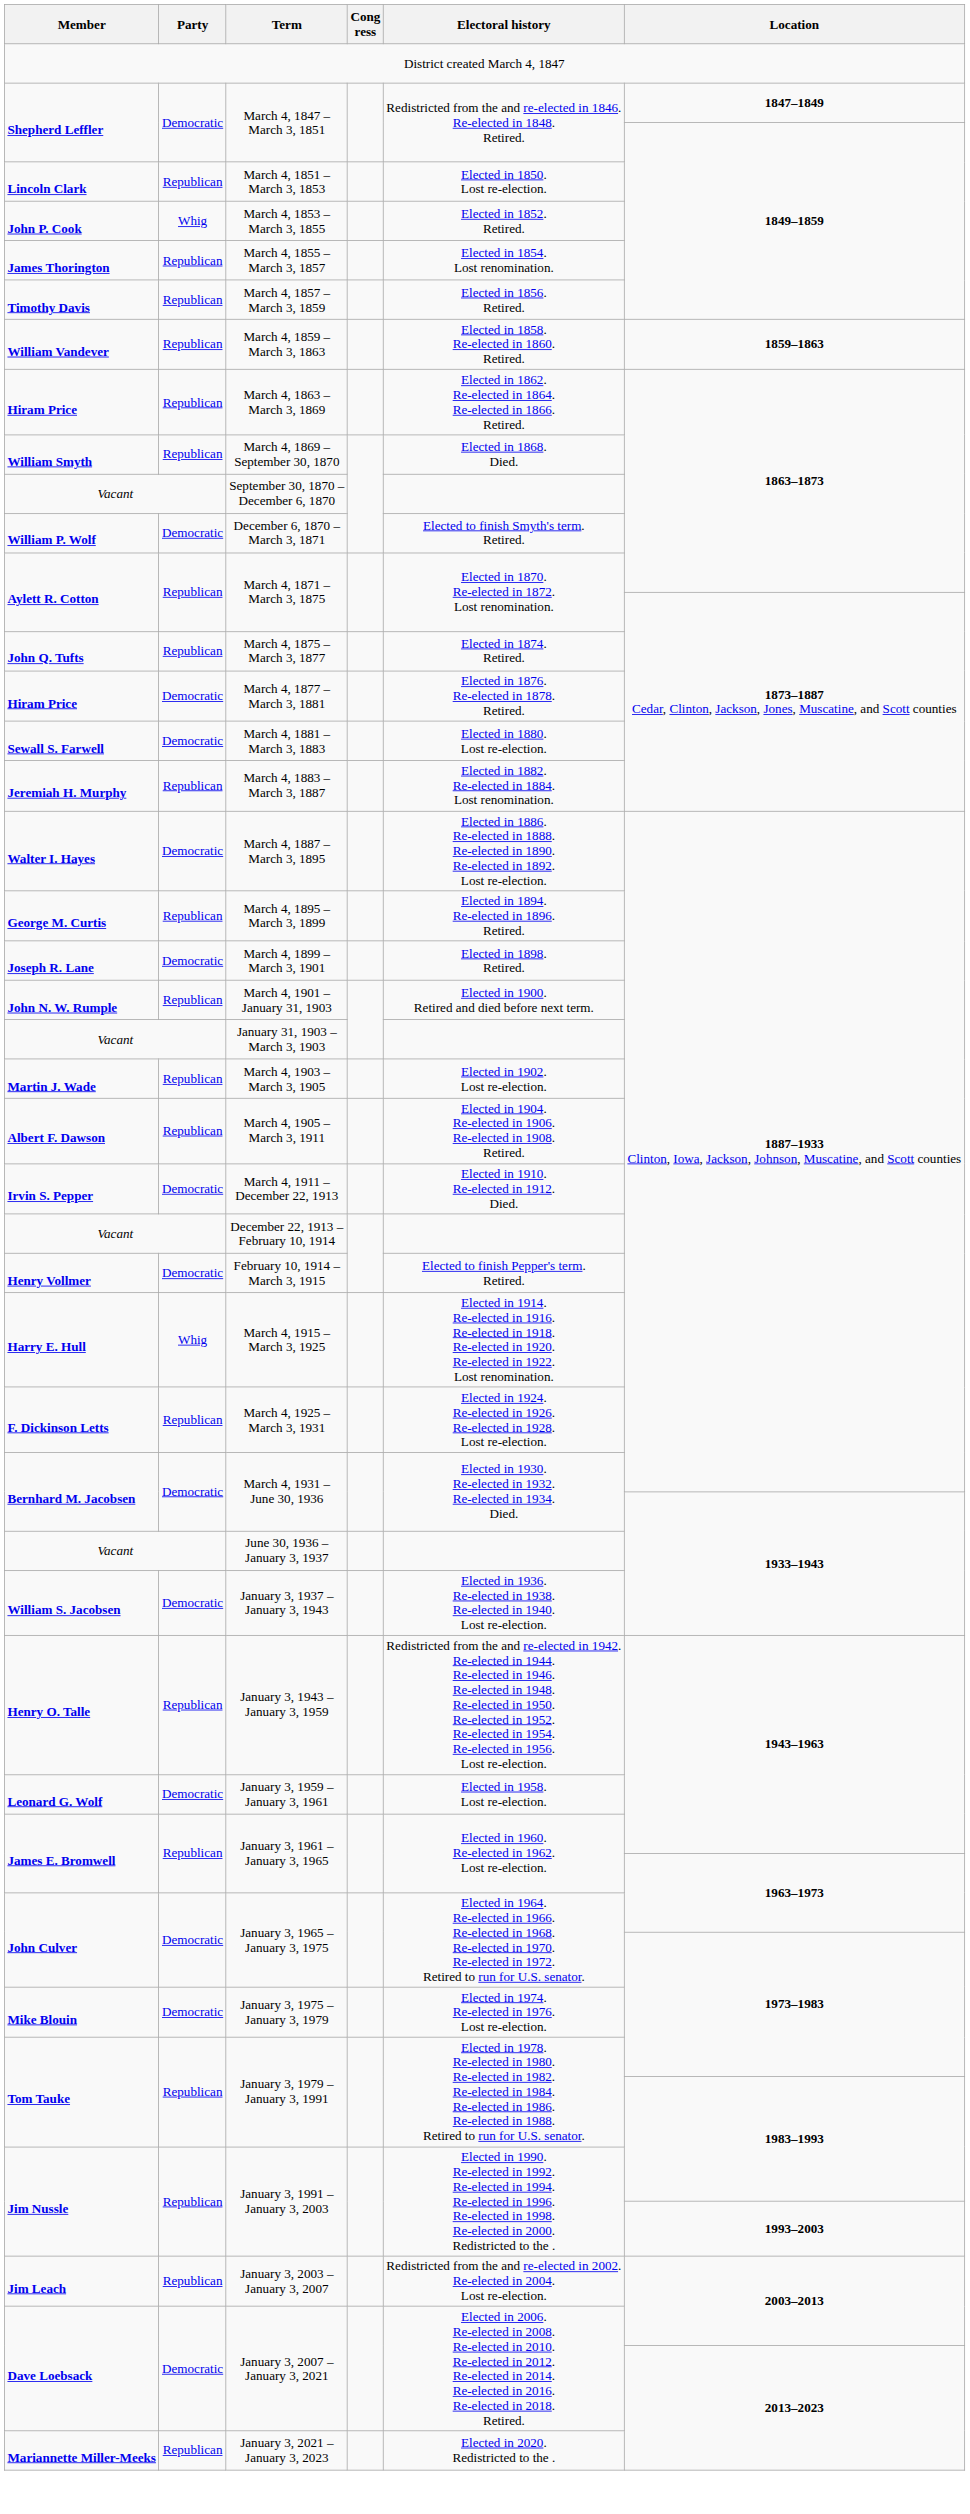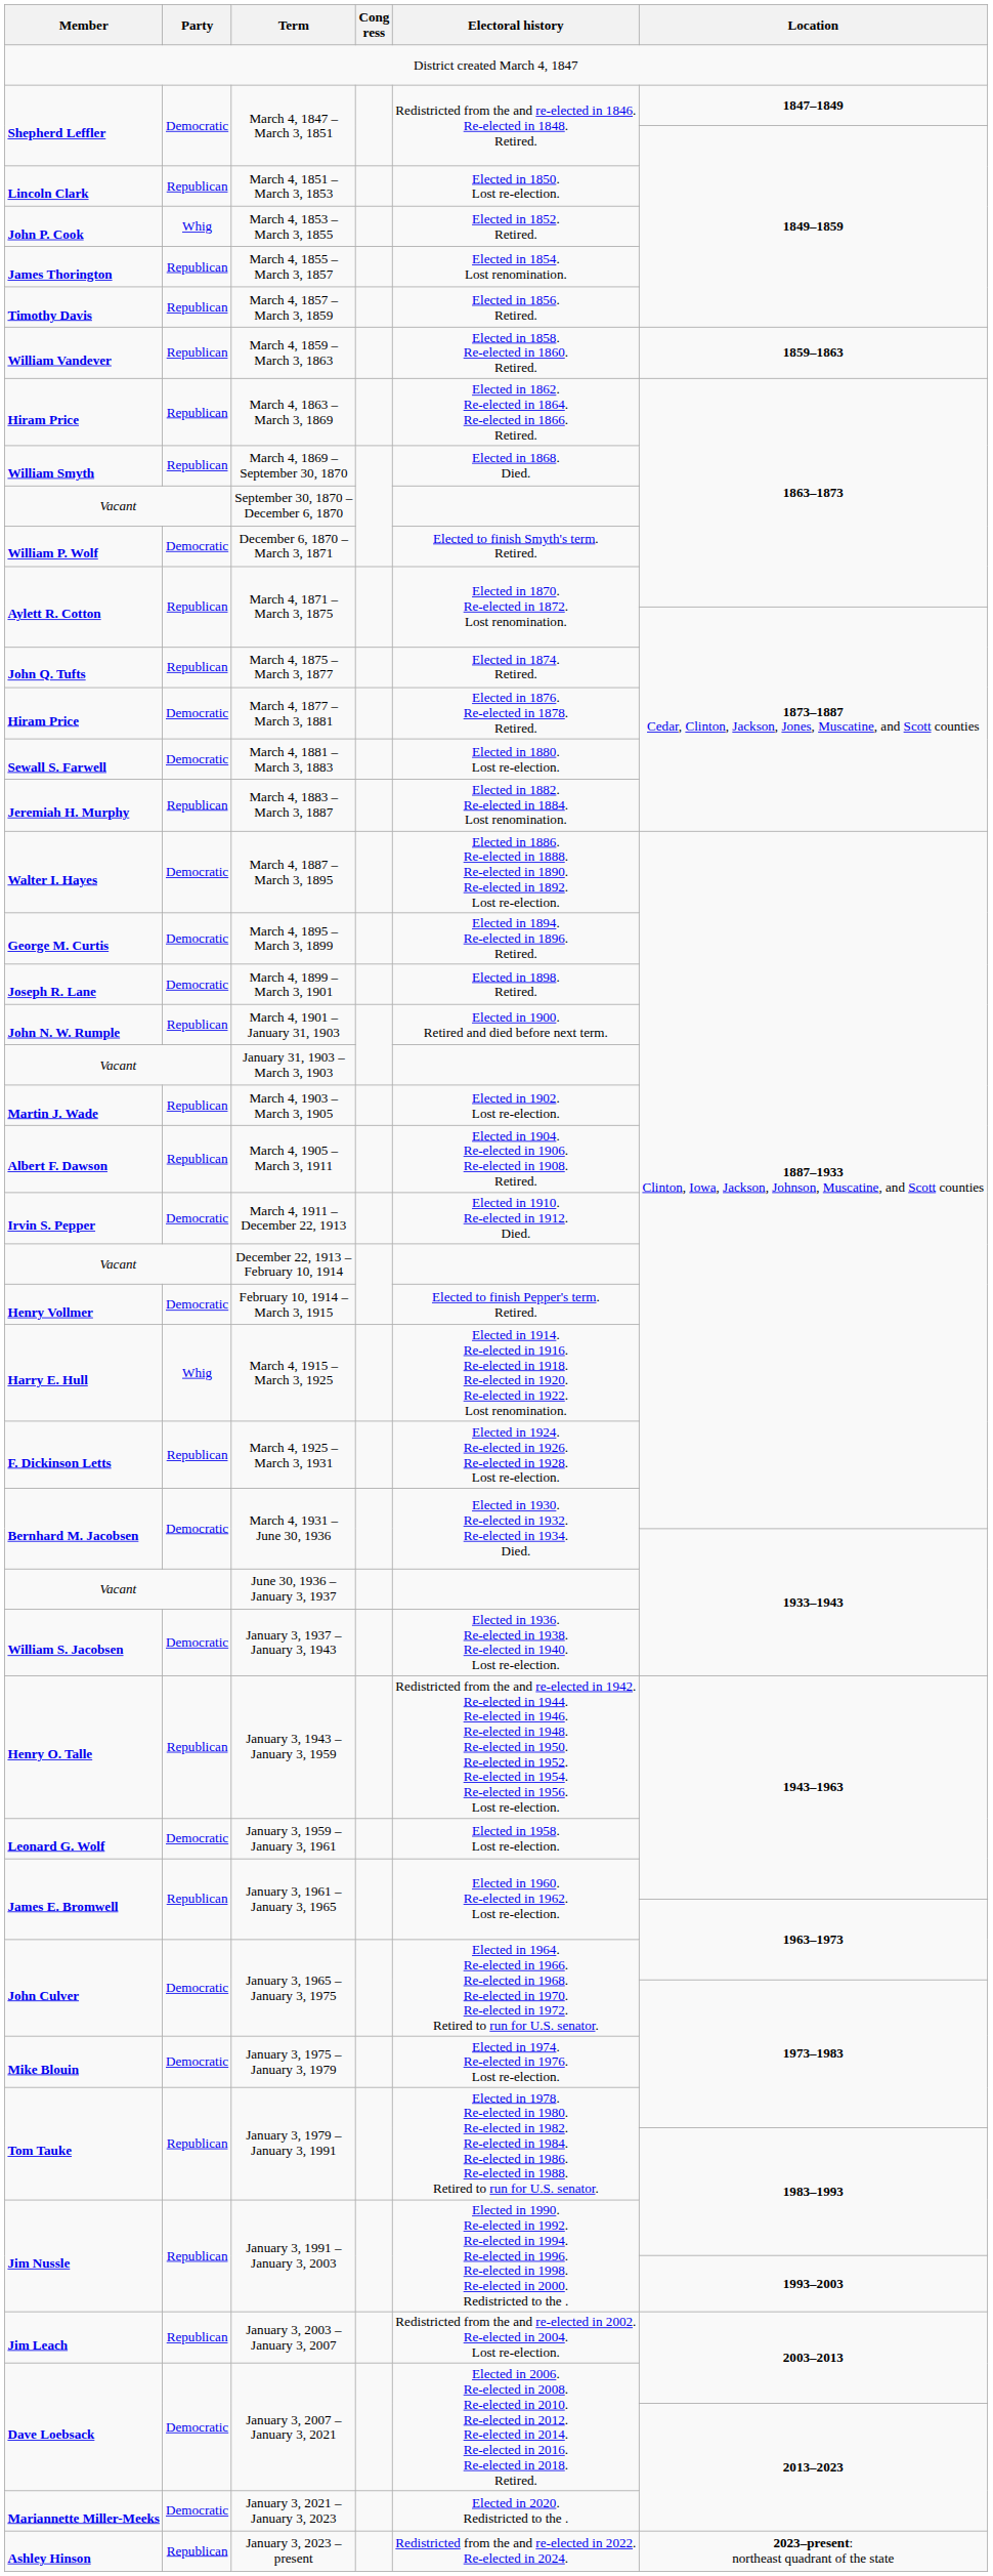 <table class=wikitable style="text-align:center">
 <tr style="height:3em">
 <th>Member</th>
 <th>Party</th>
 <th>Term</th>
 <th>Cong<br>ress</th>
 <th>Electoral history</th>
 <th>Location</th>
 </tr>
 <tr style="height:3em">
 <td colspan=6>District created March 4, 1847</td>
 </tr>
 <tr style="height:3em">
 <td rowspan=2 align=left><br><strong><a href='#'>Shepherd Leffler</a></strong><br></td>
 <td rowspan=2 ><a href='#'>Democratic</a></td>
 <td rowspan=2 nowrap>March 4, 1847 –<br>March 3, 1851</td>
 <td rowspan=2></td>
 <td rowspan=2>Redistricted from the  and <a href='#'>re-elected in 1846</a>.<br><a href='#'>Re-elected in 1848</a>.<br>Retired.</td>
 <td><strong>1847–1849</strong><br></td>
 </tr>
 <tr style="height:3em">
 <td rowspan=5><strong>1849–1859</strong><br></td>
 </tr>
 <tr style="height:3em">
 <td align=left><br><strong><a href='#'>Lincoln Clark</a></strong><br></td>
 <td><a href='#'>Republican</a></td>
 <td nowrap>March 4, 1851 –<br>March 3, 1853</td>
 <td></td>
 <td><a href='#'>Elected in 1850</a>.<br>Lost re-election.</td>
 </tr>
 <tr style="height:3em">
 <td align=left><br><strong><a href='#'>John P. Cook</a></strong><br></td>
 <td><a href='#'>Whig</a></td>
 <td nowrap>March 4, 1853 –<br>March 3, 1855</td>
 <td></td>
 <td><a href='#'>Elected in 1852</a>.<br>Retired.</td>
 </tr>
 <tr style="height:3em">
 <td align=left><br><strong><a href='#'>James Thorington</a></strong><br></td>
 <td><a href='#'>Republican</a></td>
 <td nowrap>March 4, 1855 –<br>March 3, 1857</td>
 <td></td>
 <td><a href='#'>Elected in 1854</a>.<br>Lost renomination.</td>
 </tr>
 <tr style="height:3em">
 <td align=left><br><strong><a href='#'>Timothy Davis</a></strong><br></td>
 <td><a href='#'>Republican</a></td>
 <td nowrap>March 4, 1857 –<br>March 3, 1859</td>
 <td></td>
 <td><a href='#'>Elected in 1856</a>.<br>Retired.</td>
 </tr>
 <tr style="height:3em">
 <td align=left><br><strong><a href='#'>William Vandever</a></strong><br></td>
 <td><a href='#'>Republican</a></td>
 <td nowrap>March 4, 1859 –<br>March 3, 1863</td>
 <td></td>
 <td><a href='#'>Elected in 1858</a>.<br><a href='#'>Re-elected in 1860</a>.<br>Retired.</td>
 <td><strong>1859–1863</strong><br></td>
 </tr>
 <tr style="height:3em">
 <td align=left><br><strong><a href='#'>Hiram Price</a></strong><br></td>
 <td><a href='#'>Republican</a></td>
 <td nowrap>March 4, 1863 –<br>March 3, 1869</td>
 <td></td>
 <td><a href='#'>Elected in 1862</a>.<br><a href='#'>Re-elected in 1864</a>.<br><a href='#'>Re-elected in 1866</a>.<br>Retired.</td>
 <td rowspan=5><strong>1863–1873</strong><br></td>
 </tr>
 <tr style="height:3em">
 <td align=left><br><strong><a href='#'>William Smyth</a></strong><br></td>
 <td><a href='#'>Republican</a></td>
 <td nowrap>March 4, 1869 –<br>September 30, 1870</td>
 <td rowspan=3></td>
 <td><a href='#'>Elected in 1868</a>.<br>Died.</td>
 </tr>
 <tr style="height:3em">
 <td colspan=2><em>Vacant</em></td>
 <td nowrap>September 30, 1870 –<br>December 6, 1870</td>
 <td></td>
 </tr>
 <tr style="height:3em">
 <td align=left><br><strong><a href='#'>William P. Wolf</a></strong><br></td>
 <td><a href='#'>Democratic</a></td>
 <td nowrap>December 6, 1870 –<br>March 3, 1871</td>
 <td><a href='#'>Elected to finish Smyth's term</a>.<br>Retired.</td>
 </tr>
 <tr style="height:3em">
 <td rowspan=2 align=left><br><strong><a href='#'>Aylett R. Cotton</a></strong><br></td>
 <td rowspan=2 ><a href='#'>Republican</a></td>
 <td rowspan=2 nowrap>March 4, 1871 –<br>March 3, 1875</td>
 <td rowspan=2></td>
 <td rowspan=2><a href='#'>Elected in 1870</a>.<br><a href='#'>Re-elected in 1872</a>.<br>Lost renomination.</td>
 </tr>
 <tr style="height:3em">
 <td rowspan=5><strong>1873–1887</strong><br><a href='#'>Cedar</a>, <a href='#'>Clinton</a>, <a href='#'>Jackson</a>, <a href='#'>Jones</a>, <a href='#'>Muscatine</a>, and <a href='#'>Scott</a> counties</td>
 </tr>
 <tr style="height:3em">
 <td align=left><br><strong><a href='#'>John Q. Tufts</a></strong><br></td>
 <td><a href='#'>Republican</a></td>
 <td nowrap>March 4, 1875 –<br>March 3, 1877</td>
 <td></td>
 <td><a href='#'>Elected in 1874</a>.<br>Retired.</td>
 </tr>
 <tr style="height:3em">
 <td align=left><br><strong><a href='#'>Hiram Price</a></strong><br></td>
 <td><a href='#'>Democratic</a></td>
 <td nowrap>March 4, 1877 –<br>March 3, 1881</td>
 <td></td>
 <td><a href='#'>Elected in 1876</a>.<br><a href='#'>Re-elected in 1878</a>.<br>Retired.</td>
 </tr>
 <tr style="height:3em">
 <td align=left><br><strong><a href='#'>Sewall S. Farwell</a></strong><br></td>
 <td><a href='#'>Democratic</a></td>
 <td nowrap>March 4, 1881 –<br>March 3, 1883</td>
 <td></td>
 <td><a href='#'>Elected in 1880</a>.<br>Lost re-election.</td>
 </tr>
 <tr style="height:3em">
 <td align=left><br><strong><a href='#'>Jeremiah H. Murphy</a></strong><br></td>
 <td><a href='#'>Republican</a></td>
 <td nowrap>March 4, 1883 –<br>March 3, 1887</td>
 <td></td>
 <td><a href='#'>Elected in 1882</a>.<br><a href='#'>Re-elected in 1884</a>.<br>Lost renomination.</td>
 </tr>
 <tr style="height:3em">
 <td align=left><br><strong><a href='#'>Walter I. Hayes</a></strong><br></td>
 <td><a href='#'>Democratic</a></td>
 <td nowrap>March 4, 1887 –<br>March 3, 1895</td>
 <td></td>
 <td><a href='#'>Elected in 1886</a>.<br><a href='#'>Re-elected in 1888</a>.<br><a href='#'>Re-elected in 1890</a>.<br><a href='#'>Re-elected in 1892</a>.<br>Lost re-election.</td>
 <td rowspan=13><strong>1887–1933</strong><br><a href='#'>Clinton</a>, <a href='#'>Iowa</a>, <a href='#'>Jackson</a>, <a href='#'>Johnson</a>, <a href='#'>Muscatine</a>, and <a href='#'>Scott</a> counties</td>
 </tr>
 <tr style="height:3em">
 <td align=left><br><strong><a href='#'>George M. Curtis</a></strong><br></td>
-<td><a href='#'>Republican</a></td>
+<td><a href='#'>Democratic</a></td>
 <td nowrap>March 4, 1895 –<br>March 3, 1899</td>
 <td></td>
 <td><a href='#'>Elected in 1894</a>.<br><a href='#'>Re-elected in 1896</a>.<br>Retired.</td>
 </tr>
 <tr style="height:3em">
 <td align=left><br><strong><a href='#'>Joseph R. Lane</a></strong><br></td>
 <td><a href='#'>Democratic</a></td>
 <td nowrap>March 4, 1899 –<br>March 3, 1901</td>
 <td></td>
 <td><a href='#'>Elected in 1898</a>.<br>Retired.</td>
 </tr>
 <tr style="height:3em">
 <td align=left><br><strong><a href='#'>John N. W. Rumple</a></strong><br></td>
 <td><a href='#'>Republican</a></td>
 <td nowrap>March 4, 1901 –<br>January 31, 1903</td>
 <td rowspan=2></td>
 <td><a href='#'>Elected in 1900</a>.<br>Retired and died before next term.</td>
 </tr>
 <tr style="height:3em">
 <td colspan=2><em>Vacant</em></td>
 <td nowrap>January 31, 1903 –<br>March 3, 1903</td>
 <td></td>
 </tr>
 <tr style="height:3em">
 <td align=left><br><strong><a href='#'>Martin J. Wade</a></strong><br></td>
 <td><a href='#'>Republican</a></td>
 <td nowrap>March 4, 1903 –<br>March 3, 1905</td>
 <td></td>
 <td><a href='#'>Elected in 1902</a>.<br>Lost re-election.</td>
 </tr>
 <tr style="height:3em">
 <td align=left><br><strong><a href='#'>Albert F. Dawson</a></strong><br></td>
 <td><a href='#'>Republican</a></td>
 <td nowrap>March 4, 1905 –<br>March 3, 1911</td>
 <td></td>
 <td><a href='#'>Elected in 1904</a>.<br><a href='#'>Re-elected in 1906</a>.<br><a href='#'>Re-elected in 1908</a>.<br>Retired.</td>
 </tr>
 <tr style="height:3em">
 <td align=left><br><strong><a href='#'>Irvin S. Pepper</a></strong><br></td>
 <td><a href='#'>Democratic</a></td>
 <td nowrap>March 4, 1911 –<br>December 22, 1913</td>
 <td></td>
 <td><a href='#'>Elected in 1910</a>.<br><a href='#'>Re-elected in 1912</a>.<br>Died.</td>
 </tr>
 <tr style="height:3em">
 <td colspan=2><em>Vacant</em></td>
 <td nowrap>December 22, 1913 –<br>February 10, 1914</td>
 <td rowspan=2></td>
 <td></td>
 </tr>
 <tr style="height:3em">
 <td align=left><br><strong><a href='#'>Henry Vollmer</a></strong><br></td>
 <td><a href='#'>Democratic</a></td>
 <td nowrap>February 10, 1914 –<br>March 3, 1915</td>
 <td><a href='#'>Elected to finish Pepper's term</a>.<br>Retired.</td>
 </tr>
 <tr style="height:3em">
 <td align=left><br><strong><a href='#'>Harry E. Hull</a></strong><br></td>
 <td><a href='#'>Whig</a></td>
 <td nowrap>March 4, 1915 –<br>March 3, 1925</td>
 <td></td>
 <td><a href='#'>Elected in 1914</a>.<br><a href='#'>Re-elected in 1916</a>.<br><a href='#'>Re-elected in 1918</a>.<br><a href='#'>Re-elected in 1920</a>.<br><a href='#'>Re-elected in 1922</a>.<br>Lost renomination.</td>
 </tr>
 <tr style="height:3em">
 <td align=left><br><strong><a href='#'>F. Dickinson Letts</a></strong><br></td>
 <td><a href='#'>Republican</a></td>
 <td nowrap>March 4, 1925 –<br>March 3, 1931</td>
 <td></td>
 <td><a href='#'>Elected in 1924</a>.<br><a href='#'>Re-elected in 1926</a>.<br><a href='#'>Re-elected in 1928</a>.<br>Lost re-election.</td>
 </tr>
 <tr style="height:3em">
 <td rowspan=2 align=left><br><strong><a href='#'>Bernhard M. Jacobsen</a></strong><br></td>
 <td rowspan=2 ><a href='#'>Democratic</a></td>
 <td rowspan=2 nowrap>March 4, 1931 –<br>June 30, 1936</td>
 <td rowspan=2></td>
 <td rowspan=2><a href='#'>Elected in 1930</a>.<br><a href='#'>Re-elected in 1932</a>.<br><a href='#'>Re-elected in 1934</a>.<br>Died.</td>
 </tr>
 <tr style="height:3em">
 <td rowspan=3><strong>1933–1943</strong><br></td>
 </tr>
 <tr style="height:3em">
 <td colspan=2><em>Vacant</em></td>
 <td nowrap>June 30, 1936 –<br>January 3, 1937</td>
 <td></td>
 <td></td>
 </tr>
 <tr style="height:3em">
 <td align=left><br><strong><a href='#'>William S. Jacobsen</a></strong><br></td>
 <td><a href='#'>Democratic</a></td>
 <td nowrap>January 3, 1937 –<br>January 3, 1943</td>
 <td></td>
 <td><a href='#'>Elected in 1936</a>.<br><a href='#'>Re-elected in 1938</a>.<br><a href='#'>Re-elected in 1940</a>.<br>Lost re-election.</td>
 </tr>
 <tr style="height:3em">
 <td align=left><br><strong><a href='#'>Henry O. Talle</a></strong><br></td>
 <td><a href='#'>Republican</a></td>
 <td nowrap>January 3, 1943 –<br>January 3, 1959</td>
 <td></td>
 <td>Redistricted from the  and <a href='#'>re-elected in 1942</a>.<br><a href='#'>Re-elected in 1944</a>.<br><a href='#'>Re-elected in 1946</a>.<br><a href='#'>Re-elected in 1948</a>.<br><a href='#'>Re-elected in 1950</a>.<br><a href='#'>Re-elected in 1952</a>.<br><a href='#'>Re-elected in 1954</a>.<br><a href='#'>Re-elected in 1956</a>.<br>Lost re-election.</td>
 <td rowspan=3><strong>1943–1963</strong><br></td>
 </tr>
 <tr style="height:3em">
 <td align=left><br><strong><a href='#'>Leonard G. Wolf</a></strong><br></td>
 <td><a href='#'>Democratic</a></td>
 <td nowrap>January 3, 1959 –<br>January 3, 1961</td>
 <td></td>
 <td><a href='#'>Elected in 1958</a>.<br>Lost re-election.</td>
 </tr>
 <tr style="height:3em">
 <td rowspan=2 align=left><br><strong><a href='#'>James E. Bromwell</a></strong><br></td>
 <td rowspan=2 ><a href='#'>Republican</a></td>
 <td rowspan=2 nowrap>January 3, 1961 –<br>January 3, 1965</td>
 <td rowspan=2></td>
 <td rowspan=2><a href='#'>Elected in 1960</a>.<br><a href='#'>Re-elected in 1962</a>.<br>Lost re-election.</td>
 </tr>
 <tr style="height:3em">
 <td rowspan=2><strong>1963–1973</strong><br></td>
 </tr>
 <tr style="height:3em">
 <td rowspan=2 align=left><br><strong><a href='#'>John Culver</a></strong><br></td>
 <td rowspan=2 ><a href='#'>Democratic</a></td>
 <td rowspan=2 nowrap>January 3, 1965 –<br>January 3, 1975</td>
 <td rowspan=2></td>
 <td rowspan=2><a href='#'>Elected in 1964</a>.<br><a href='#'>Re-elected in 1966</a>.<br><a href='#'>Re-elected in 1968</a>.<br><a href='#'>Re-elected in 1970</a>.<br><a href='#'>Re-elected in 1972</a>.<br>Retired to <a href='#'>run for U.S. senator</a>.</td>
 </tr>
 <tr style="height:3em">
 <td rowspan=3><strong>1973–1983</strong><br></td>
 </tr>
 <tr style="height:3em">
 <td align=left><br><strong><a href='#'>Mike Blouin</a></strong><br></td>
 <td><a href='#'>Democratic</a></td>
 <td nowrap>January 3, 1975 –<br>January 3, 1979</td>
 <td></td>
 <td><a href='#'>Elected in 1974</a>.<br><a href='#'>Re-elected in 1976</a>.<br>Lost re-election.</td>
 </tr>
 <tr style="height:3em">
 <td rowspan=2 align=left><br><strong><a href='#'>Tom Tauke</a></strong><br></td>
 <td rowspan=2 ><a href='#'>Republican</a></td>
 <td rowspan=2 nowrap>January 3, 1979 –<br>January 3, 1991</td>
 <td rowspan=2></td>
 <td rowspan=2><a href='#'>Elected in 1978</a>.<br><a href='#'>Re-elected in 1980</a>.<br><a href='#'>Re-elected in 1982</a>.<br><a href='#'>Re-elected in 1984</a>.<br><a href='#'>Re-elected in 1986</a>.<br><a href='#'>Re-elected in 1988</a>.<br>Retired to <a href='#'>run for U.S. senator</a>.</td>
 </tr>
 <tr style="height:3em">
 <td rowspan=2><strong>1983–1993</strong><br></td>
 </tr>
 <tr style="height:3em">
 <td rowspan=2 align=left><br><strong><a href='#'>Jim Nussle</a></strong><br></td>
 <td rowspan=2 ><a href='#'>Republican</a></td>
 <td rowspan=2 nowrap>January 3, 1991 –<br>January 3, 2003</td>
 <td rowspan=2></td>
 <td rowspan=2><a href='#'>Elected in 1990</a>.<br><a href='#'>Re-elected in 1992</a>.<br><a href='#'>Re-elected in 1994</a>.<br><a href='#'>Re-elected in 1996</a>.<br><a href='#'>Re-elected in 1998</a>.<br><a href='#'>Re-elected in 2000</a>.<br>Redistricted to the .</td>
 </tr>
 <tr style="height:3em">
 <td><strong>1993–2003</strong><br></td>
 </tr>
 <tr style="height:3em">
 <td align=left><br><strong><a href='#'>Jim Leach</a></strong><br></td>
 <td><a href='#'>Republican</a></td>
 <td nowrap>January 3, 2003 –<br>January 3, 2007</td>
 <td></td>
 <td>Redistricted from the  and <a href='#'>re-elected in 2002</a>.<br><a href='#'>Re-elected in 2004</a>.<br>Lost re-election.</td>
 <td rowspan=2><strong>2003–2013</strong><br></td>
 </tr>
 <tr style="height:3em">
 <td rowspan=2 align=left><br><strong><a href='#'>Dave Loebsack</a></strong><br></td>
 <td rowspan=2 ><a href='#'>Democratic</a></td>
 <td rowspan=2 nowrap>January 3, 2007 –<br>January 3, 2021</td>
 <td rowspan=2></td>
 <td rowspan=2><a href='#'>Elected in 2006</a>.<br><a href='#'>Re-elected in 2008</a>.<br><a href='#'>Re-elected in 2010</a>.<br><a href='#'>Re-elected in 2012</a>.<br><a href='#'>Re-elected in 2014</a>.<br><a href='#'>Re-elected in 2016</a>.<br><a href='#'>Re-elected in 2018</a>.<br>Retired.</td>
 </tr>
 <tr style="height:3em">
 <td rowspan=2><strong>2013–2023</strong><br></td>
 </tr>
 <tr style="height:3em">
 <td align=left><br><strong><a href='#'>Mariannette Miller-Meeks</a></strong><br></td>
-<td><a href='#'>Republican</a></td>
+<td><a href='#'>Democratic</a></td>
 <td nowrap>January 3, 2021 –<br>January 3, 2023</td>
 <td></td>
 <td><a href='#'>Elected in 2020</a>.<br>Redistricted to the .</td>
 </tr>
+<tr style="height:3em">
+<td align=left><br><strong><a href='#'>Ashley Hinson</a></strong><br></td>
+<td><a href='#'>Republican</a></td>
+<td nowrap>January 3, 2023 –<br>present</td>
+<td></td>
+<td><a href='#'>Redistricted</a> from the  and <a href='#'>re-elected in 2022</a>.<br><a href='#'>Re-elected in 2024</a>.</td>
+<td><strong>2023–present</strong>:<br>northeast quadrant of the state<br></td>
+</tr>
 </table>
